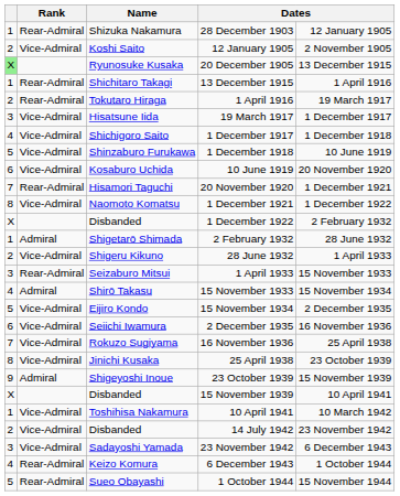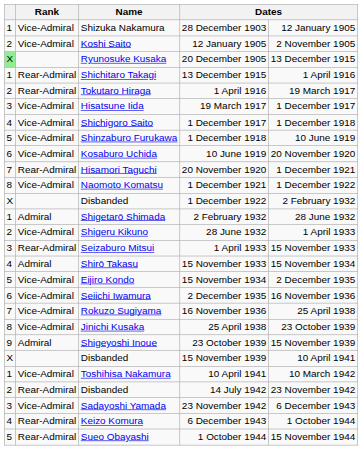 <table class=wikitable>
 <tr>
 <th></th>
 <th>Rank</th>
 <th>Name</th>
 <th colspan="2">Dates</th>
 </tr>
 <tr>
 <td>1</td>
-<td>Rear-Admiral</td>
+<td>Vice-Admiral</td>
 <td>Shizuka Nakamura</td>
 <td style="text-align:right;">28 December 1903</td>
 <td style="text-align:right;">12 January 1905</td>
 </tr>
 <tr>
 <td>2</td>
 <td>Vice-Admiral</td>
 <td><a href='#'>Koshi Saito</a></td>
 <td style="text-align:right;">12 January 1905</td>
 <td style="text-align:right;">2 November 1905</td>
 </tr>
 <tr>
 <td style="background: lightgreen;">X</td>
 <td></td>
 <td><a href='#'>Ryunosuke Kusaka</a></td>
 <td style="text-align:right;">20 December 1905</td>
 <td style="text-align:right;">13 December 1915</td>
 </tr>
 <tr>
 <td>1</td>
 <td>Rear-Admiral</td>
 <td><a href='#'>Shichitaro Takagi</a></td>
 <td style="text-align:right;">13 December 1915</td>
 <td style="text-align:right;">1 April 1916</td>
 </tr>
 <tr>
 <td>2</td>
 <td>Rear-Admiral</td>
 <td><a href='#'>Tokutaro Hiraga</a></td>
 <td style="text-align:right;">1 April 1916</td>
 <td style="text-align:right;">19 March 1917</td>
 </tr>
 <tr>
 <td>3</td>
 <td>Vice-Admiral</td>
 <td><a href='#'>Hisatsune Iida</a></td>
 <td style="text-align:right;">19 March 1917</td>
 <td style="text-align:right;">1 December 1917</td>
 </tr>
 <tr>
 <td>4</td>
 <td>Vice-Admiral</td>
 <td><a href='#'>Shichigoro Saito</a></td>
 <td style="text-align:right;">1 December 1917</td>
 <td style="text-align:right;">1 December 1918</td>
 </tr>
 <tr>
 <td>5</td>
 <td>Vice-Admiral</td>
 <td><a href='#'>Shinzaburo Furukawa</a></td>
 <td style="text-align:right;">1 December 1918</td>
 <td style="text-align:right;">10 June 1919</td>
 </tr>
 <tr>
 <td>6</td>
 <td>Vice-Admiral</td>
 <td><a href='#'>Kosaburo Uchida</a></td>
 <td style="text-align:right;">10 June 1919</td>
 <td style="text-align:right;">20 November 1920</td>
 </tr>
 <tr>
 <td>7</td>
 <td>Rear-Admiral</td>
 <td><a href='#'>Hisamori Taguchi</a></td>
 <td style="text-align:right;">20 November 1920</td>
 <td style="text-align:right;">1 December 1921</td>
 </tr>
 <tr>
 <td>8</td>
 <td>Vice-Admiral</td>
 <td><a href='#'>Naomoto Komatsu</a></td>
 <td style="text-align:right;">1 December 1921</td>
 <td style="text-align:right;">1 December 1922</td>
 </tr>
 <tr>
 <td>X</td>
 <td></td>
 <td>Disbanded</td>
 <td style="text-align:right;">1 December 1922</td>
 <td style="text-align:right;">2 February 1932</td>
 </tr>
 <tr>
 <td>1</td>
 <td>Admiral</td>
 <td><a href='#'>Shigetarō Shimada</a></td>
 <td style="text-align:right;">2 February 1932</td>
 <td style="text-align:right;">28 June 1932</td>
 </tr>
 <tr>
 <td>2</td>
 <td>Vice-Admiral</td>
 <td><a href='#'>Shigeru Kikuno</a></td>
 <td style="text-align:right;">28 June 1932</td>
 <td style="text-align:right;">1 April 1933</td>
 </tr>
 <tr>
 <td>3</td>
 <td>Rear-Admiral</td>
 <td><a href='#'>Seizaburo Mitsui</a></td>
 <td style="text-align:right;">1 April 1933</td>
 <td style="text-align:right;">15 November 1933</td>
 </tr>
 <tr>
 <td>4</td>
 <td>Admiral</td>
 <td><a href='#'>Shirō Takasu</a></td>
 <td style="text-align:right;">15 November 1933</td>
 <td style="text-align:right;">15 November 1934</td>
 </tr>
 <tr>
 <td>5</td>
 <td>Vice-Admiral</td>
 <td><a href='#'>Eijiro Kondo</a></td>
 <td style="text-align:right;">15 November 1934</td>
 <td style="text-align:right;">2 December 1935</td>
 </tr>
 <tr>
 <td>6</td>
 <td>Vice-Admiral</td>
 <td><a href='#'>Seiichi Iwamura</a></td>
 <td style="text-align:right;">2 December 1935</td>
 <td style="text-align:right;">16 November 1936</td>
 </tr>
 <tr>
 <td>7</td>
 <td>Vice-Admiral</td>
 <td><a href='#'>Rokuzo Sugiyama</a></td>
 <td style="text-align:right;">16 November 1936</td>
 <td style="text-align:right;">25 April 1938</td>
 </tr>
 <tr>
 <td>8</td>
 <td>Vice-Admiral</td>
 <td><a href='#'>Jinichi Kusaka</a></td>
 <td style="text-align:right;">25 April 1938</td>
 <td style="text-align:right;">23 October 1939</td>
 </tr>
 <tr>
 <td>9</td>
 <td>Admiral</td>
 <td><a href='#'>Shigeyoshi Inoue</a></td>
 <td style="text-align:right;">23 October 1939</td>
 <td style="text-align:right;">15 November 1939</td>
 </tr>
 <tr>
 <td>X</td>
 <td></td>
 <td>Disbanded</td>
 <td style="text-align:right;">15 November 1939</td>
 <td style="text-align:right;">10 April 1941</td>
 </tr>
 <tr>
 <td>1</td>
 <td>Vice-Admiral</td>
 <td><a href='#'>Toshihisa Nakamura</a></td>
 <td style="text-align:right;">10 April 1941</td>
 <td style="text-align:right;">10 March 1942</td>
 </tr>
 <tr>
 <td>2</td>
-<td>Vice-Admiral</td>
+<td>Rear-Admiral</td>
 <td>Disbanded</td>
 <td style="text-align:right;">14 July 1942</td>
 <td style="text-align:right;">23 November 1942</td>
 </tr>
 <tr>
 <td>3</td>
 <td>Vice-Admiral</td>
 <td><a href='#'>Sadayoshi Yamada</a></td>
 <td style="text-align:right;">23 November 1942</td>
 <td style="text-align:right;">6 December 1943</td>
 </tr>
 <tr>
 <td>4</td>
 <td>Rear-Admiral</td>
 <td><a href='#'>Keizo Komura</a></td>
 <td style="text-align:right;">6 December 1943</td>
 <td style="text-align:right;">1 October 1944</td>
 </tr>
 <tr>
 <td>5</td>
 <td>Rear-Admiral</td>
 <td><a href='#'>Sueo Obayashi</a></td>
 <td style="text-align:right;">1 October 1944</td>
 <td style="text-align:right;">15 November 1944</td>
 </tr>
 </table>
